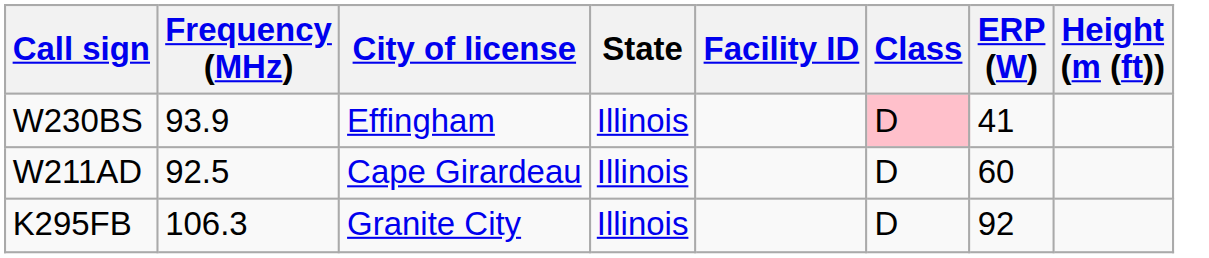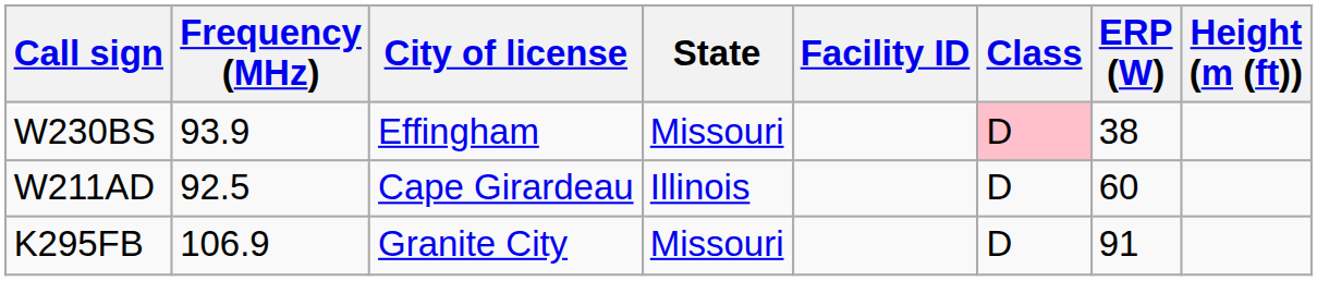 <table class="wikitable sortable">
 <tr>
 <th><a href='#'>Call sign</a></th>
 <th data-sort-type="number"><a href='#'>Frequency</a><br>(<a href='#'>MHz</a>)</th>
 <th><a href='#'>City of license</a></th>
 <th>State</th>
 <th data-sort-type="number"><a href='#'>Facility ID</a></th>
 <th><a href='#'>Class</a></th>
 <th data-sort-type="number"><a href='#'>ERP</a><br>(<a href='#'>W</a>)</th>
 <th data-sort-type="number"><a href='#'>Height</a><br>(<a href='#'>m</a> (<a href='#'>ft</a>))</th>
 </tr>
 <tr>
 <td>W230BS</td>
 <td>93.9</td>
 <td><a href='#'>Effingham</a></td>
-<td><a href='#'>Illinois</a></td>
+<td><a href='#'>Missouri</a></td>
 <td></td>
 <td style="background: pink;">D</td>
-<td>41</td>
+<td>38</td>
 <td></td>
 </tr>
 <tr>
 <td>W211AD</td>
 <td>92.5</td>
 <td><a href='#'>Cape Girardeau</a></td>
 <td><a href='#'>Illinois</a></td>
 <td></td>
 <td>D</td>
 <td>60</td>
 <td></td>
 </tr>
 <tr>
 <td>K295FB</td>
-<td>106.3</td>
+<td>106.9</td>
 <td><a href='#'>Granite City</a></td>
-<td><a href='#'>Illinois</a></td>
+<td><a href='#'>Missouri</a></td>
 <td></td>
 <td>D</td>
-<td>92</td>
+<td>91</td>
 <td></td>
 </tr>
 </table>
